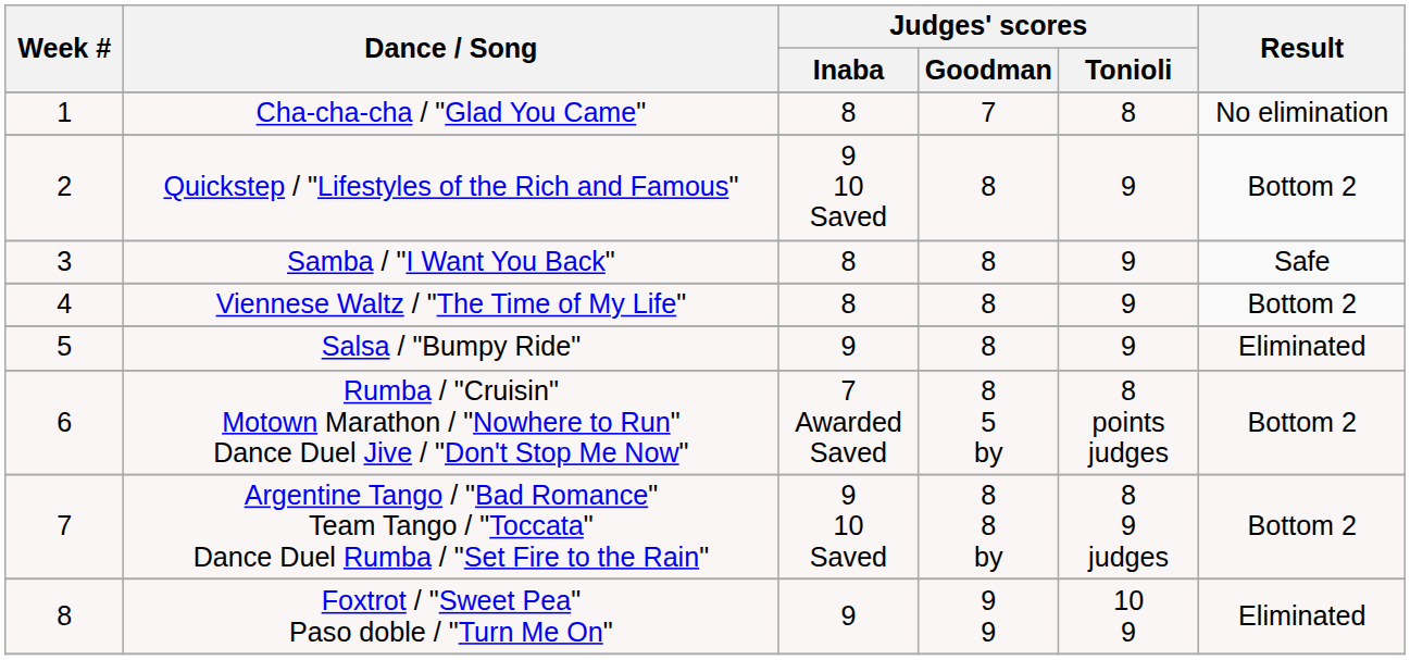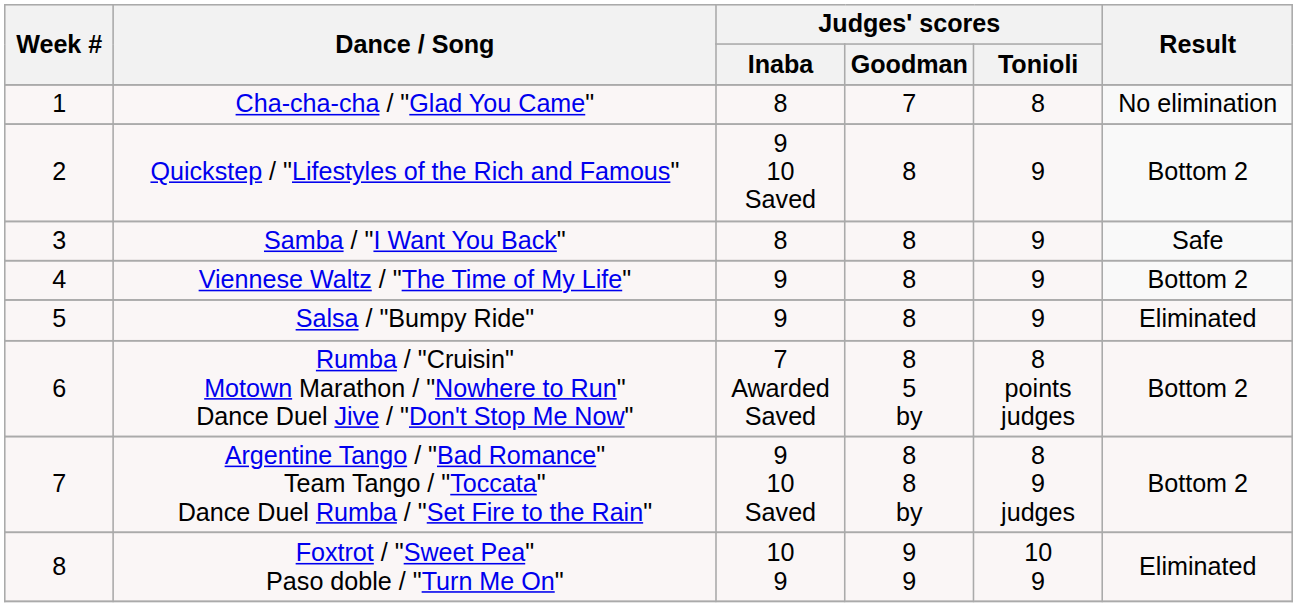 <table class="wikitable" style="text-align:center;">
 <tr>
 <th rowspan="2" bgcolor="CCCCCC">Week #</th>
 <th rowspan="2" bgcolor="CCCCCC">Dance / Song</th>
 <th colspan="3" bgcolor="CCCCCC">Judges' scores</th>
 <th rowspan="2" bgcolor="CCCCCC">Result</th>
 </tr>
 <tr>
 <th bgcolor="CCCCCC" width="10%">Inaba</th>
 <th bgcolor="CCCCCC" width="10%">Goodman</th>
 <th bgcolor="CCCCCC" width="10%">Tonioli</th>
 </tr>
 <tr>
 </tr>
 <tr>
 <td bgcolor="FAF6F6">1</td>
 <td bgcolor="FAF6F6"><a href='#'>Cha-cha-cha</a> / "<a href='#'>Glad You Came</a>"</td>
 <td bgcolor="FAF6F6">8</td>
 <td bgcolor="FAF6F6">7</td>
 <td bgcolor="FAF6F6">8</td>
 <td rowspan= bgcolor="FAF6F6">No elimination</td>
 </tr>
 <tr>
 </tr>
 <tr>
 <td bgcolor="FAF6F6">2</td>
 <td bgcolor="FAF6F6"><a href='#'>Quickstep</a> / "<a href='#'>Lifestyles of the Rich and Famous</a>"</td>
 <td bgcolor="FAF6F6">9<br>10<br>Saved</td>
 <td bgcolor="FAF6F6">8</td>
 <td bgcolor="FAF6F6">9</td>
 <td rowspan= bgcolor="FAF6F6">Bottom 2</td>
 </tr>
 <tr>
 </tr>
 <tr>
 <td bgcolor="FAF6F6">3</td>
 <td bgcolor="FAF6F6"><a href='#'>Samba</a> / "<a href='#'>I Want You Back</a>"</td>
 <td bgcolor="FAF6F6">8</td>
 <td bgcolor="FAF6F6">8</td>
 <td bgcolor="FAF6F6">9</td>
 <td rowspan= bgcolor="FAF6F6">Safe</td>
 </tr>
 <tr>
 </tr>
 <tr>
 <td bgcolor="FAF6F6">4</td>
 <td bgcolor="FAF6F6"><a href='#'>Viennese Waltz</a> / "<a href='#'>The Time of My Life</a>"</td>
-<td bgcolor="FAF6F6">8</td>
+<td bgcolor="FAF6F6">9</td>
 <td bgcolor="FAF6F6">8</td>
 <td bgcolor="FAF6F6">9</td>
 <td rowspan= bgcolor="FAF6F6">Bottom 2</td>
 </tr>
 <tr>
 </tr>
 <tr>
 <td bgcolor="FAF6F6">5</td>
 <td bgcolor="FAF6F6"><a href='#'>Salsa</a> / "Bumpy Ride"</td>
 <td bgcolor="FAF6F6">9</td>
 <td bgcolor="FAF6F6">8</td>
 <td bgcolor="FAF6F6">9</td>
 <td bgcolor="FAF6F6">Eliminated</td>
 </tr>
 <tr>
 </tr>
 <tr>
 <td bgcolor="FAF6F6">6</td>
 <td bgcolor="FAF6F6"><a href='#'>Rumba</a> / "Cruisin"<br><a href='#'>Motown</a> Marathon / "<a href='#'>Nowhere to Run</a>"<br> Dance Duel <a href='#'>Jive</a> / "<a href='#'>Don't Stop Me Now</a>"</td>
 <td bgcolor="FAF6F6">7<br>Awarded<br>Saved</td>
 <td bgcolor="FAF6F6">8<br>5<br>by</td>
 <td bgcolor="FAF6F6">8<br>points<br>judges</td>
 <td bgcolor="FAF6F6">Bottom 2</td>
 </tr>
 <tr>
 </tr>
 <tr>
 <td bgcolor="FAF6F6">7</td>
 <td bgcolor="FAF6F6"><a href='#'>Argentine Tango</a> / "<a href='#'>Bad Romance</a>"<br>Team Tango / "<a href='#'>Toccata</a>" <br> Dance Duel <a href='#'>Rumba</a> / "<a href='#'>Set Fire to the Rain</a>"</td>
 <td bgcolor="FAF6F6">9<br>10<br>Saved</td>
 <td bgcolor="FAF6F6">8<br>8<br>by</td>
 <td bgcolor="FAF6F6">8<br>9<br>judges</td>
 <td bgcolor="FAF6F6">Bottom 2</td>
 </tr>
 <tr>
 </tr>
 <tr>
 <td bgcolor="FAF6F6">8</td>
 <td bgcolor="FAF6F6"><a href='#'>Foxtrot</a> / "<a href='#'>Sweet Pea</a>"<br>Paso doble / "<a href='#'>Turn Me On</a>"</td>
-<td bgcolor="FAF6F6">9</td>
+<td bgcolor="FAF6F6">10<br>9</td>
 <td bgcolor="FAF6F6">9<br>9</td>
 <td bgcolor="FAF6F6">10<br>9</td>
 <td bgcolor="FAF6F6">Eliminated</td>
 </tr>
 <tr>
 </tr>
 </table>
